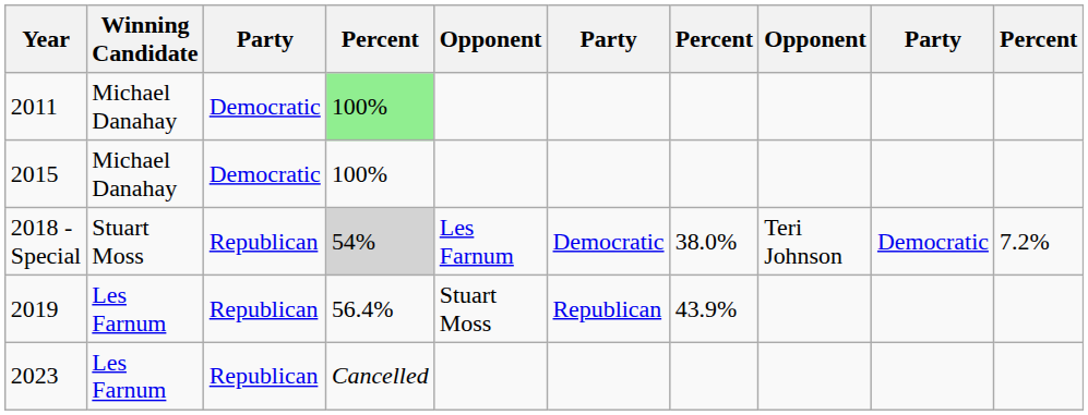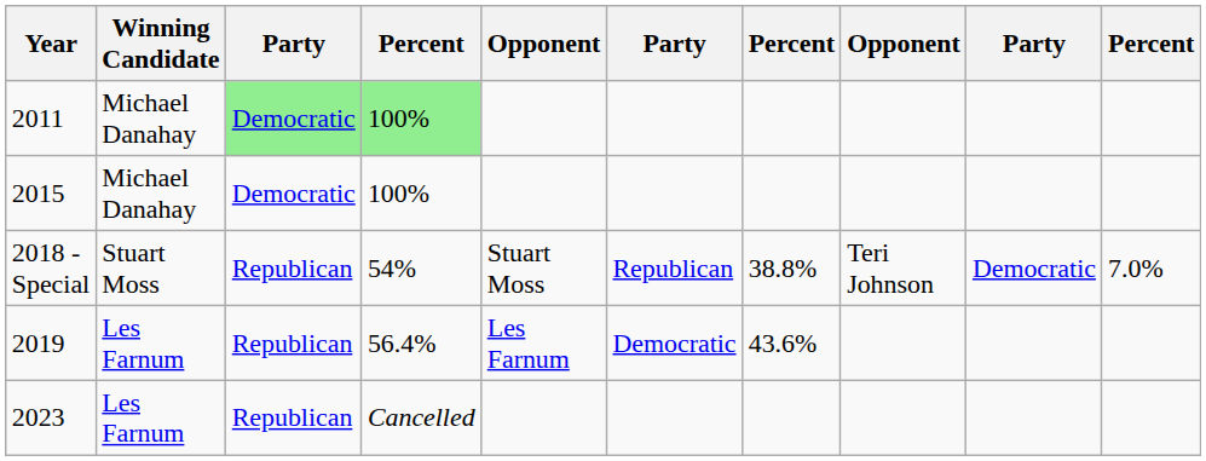 <table class="wikitable" style="margin:0.5em auto; font-size:95%;">
 <tr>
 <th>Year</th>
 <th>Winning Candidate</th>
 <th>Party</th>
 <th>Percent</th>
 <th>Opponent</th>
 <th>Party</th>
 <th>Percent</th>
 <th>Opponent</th>
 <th>Party</th>
 <th>Percent</th>
 </tr>
 <tr>
 <td>2011</td>
 <td>Michael Danahay</td>
-<td><a href='#'>Democratic</a></td>
+<td style="background: lightgreen;"><a href='#'>Democratic</a></td>
 <td style="background: lightgreen;">100%</td>
 <td></td>
 <td></td>
 <td></td>
 <td></td>
 <td></td>
 <td></td>
 </tr>
 <tr>
 <td>2015</td>
 <td>Michael Danahay</td>
 <td><a href='#'>Democratic</a></td>
 <td>100%</td>
 <td></td>
 <td></td>
 <td></td>
 <td></td>
 <td></td>
 <td></td>
 </tr>
 <tr>
 <td>2018 - Special</td>
 <td>Stuart Moss</td>
 <td><a href='#'>Republican</a></td>
-<td style="background: lightgrey;">54%</td>
-<td><a href='#'>Les Farnum</a></td>
-<td><a href='#'>Democratic</a></td>
-<td>38.0%</td>
+<td>54%</td>
+<td>Stuart Moss</td>
+<td><a href='#'>Republican</a></td>
+<td>38.8%</td>
 <td>Teri Johnson</td>
 <td><a href='#'>Democratic</a></td>
-<td>7.2%</td>
+<td>7.0%</td>
 </tr>
 <tr>
 <td>2019</td>
 <td><a href='#'>Les Farnum</a></td>
 <td><a href='#'>Republican</a></td>
 <td>56.4%</td>
-<td>Stuart Moss</td>
-<td><a href='#'>Republican</a></td>
-<td>43.9%</td>
+<td><a href='#'>Les Farnum</a></td>
+<td><a href='#'>Democratic</a></td>
+<td>43.6%</td>
 <td></td>
 <td></td>
 <td></td>
 </tr>
 <tr>
 <td>2023</td>
 <td><a href='#'>Les Farnum</a></td>
 <td><a href='#'>Republican</a></td>
 <td><em>Cancelled</em></td>
 <td></td>
 <td></td>
 <td></td>
 <td></td>
 <td></td>
 <td></td>
 </tr>
 </table>
